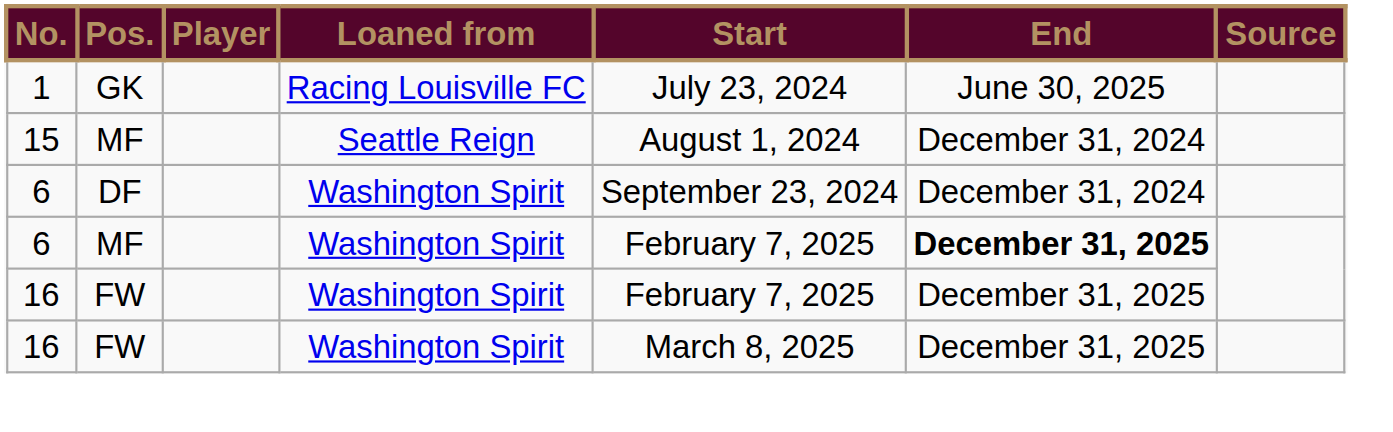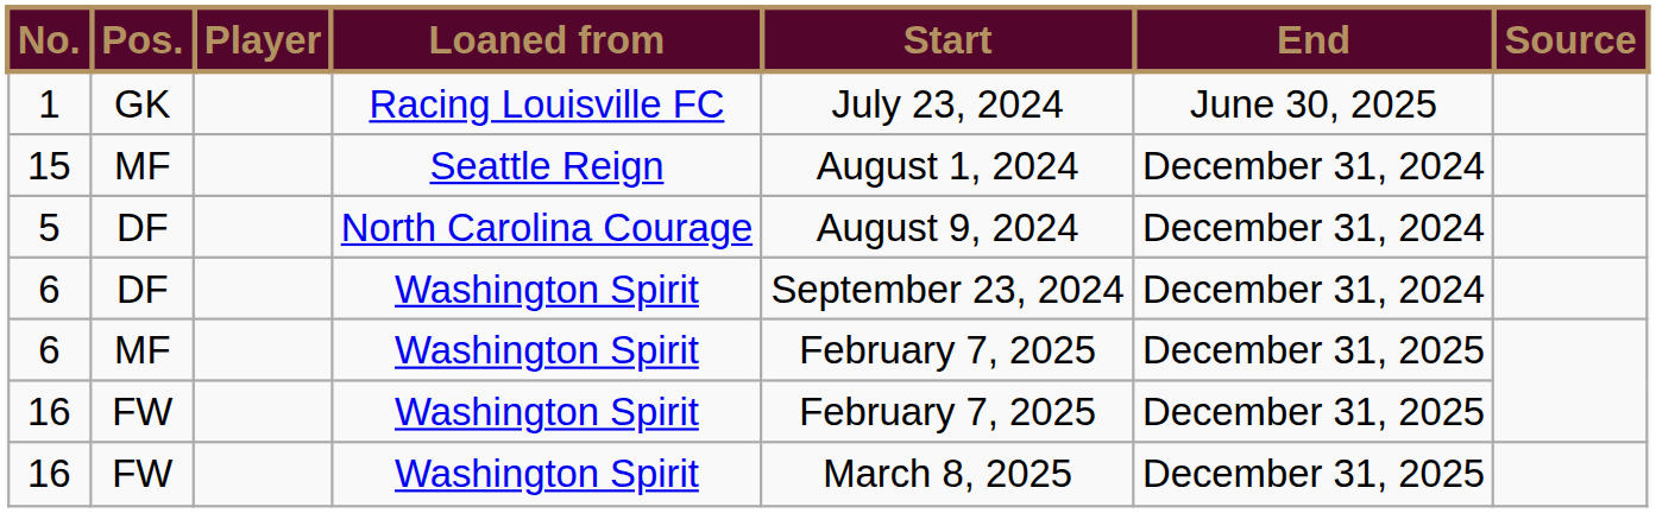 <table class="wikitable sortable" style="text-align:center; font-size:95%;">
 <tr>
 <th style="background:#54052B; color:#B39262; border:2px solid #B39262;">No.</th>
 <th style="background:#54052B; color:#B39262; border:2px solid #B39262;">Pos.</th>
 <th style="background:#54052B; color:#B39262; border:2px solid #B39262;">Player</th>
 <th style="background:#54052B; color:#B39262; border:2px solid #B39262;">Loaned from</th>
 <th style="background:#54052B; color:#B39262; border:2px solid #B39262;">Start</th>
 <th style="background:#54052B; color:#B39262; border:2px solid #B39262;">End</th>
 <th style="background:#54052B; color:#B39262; border:2px solid #B39262;">Source</th>
 </tr>
 <tr>
 <td>1</td>
 <td>GK</td>
 <td></td>
 <td> <a href='#'>Racing Louisville FC</a></td>
 <td>July 23, 2024</td>
 <td>June 30, 2025</td>
 <td align=center></td>
 </tr>
 <tr>
 <td>15</td>
 <td>MF</td>
 <td></td>
 <td> <a href='#'>Seattle Reign</a></td>
 <td>August 1, 2024</td>
 <td>December 31, 2024</td>
 <td align=center></td>
 </tr>
 <tr>
+<td>5</td>
+<td>DF</td>
+<td></td>
+<td> <a href='#'>North Carolina Courage</a></td>
+<td>August 9, 2024</td>
+<td>December 31, 2024</td>
+<td align=center></td>
+</tr>
+<tr>
 <td>6</td>
 <td>DF</td>
 <td></td>
 <td> <a href='#'>Washington Spirit</a></td>
 <td>September 23, 2024</td>
 <td>December 31, 2024</td>
 <td></td>
 </tr>
 <tr>
 <td>6</td>
 <td>MF</td>
 <td></td>
 <td> <a href='#'>Washington Spirit</a></td>
 <td>February 7, 2025</td>
-<td><strong>December 31, 2025</strong></td>
+<td>December 31, 2025</td>
 <td rowspan="2"></td>
 </tr>
 <tr>
 <td>16</td>
 <td>FW</td>
 <td></td>
 <td> <a href='#'>Washington Spirit</a></td>
 <td>February 7, 2025</td>
 <td>December 31, 2025</td>
 </tr>
 <tr>
 <td>16</td>
 <td>FW</td>
 <td></td>
 <td> <a href='#'>Washington Spirit</a></td>
 <td>March 8, 2025</td>
 <td>December 31, 2025</td>
 <td align=center></td>
 </tr>
 </table>
